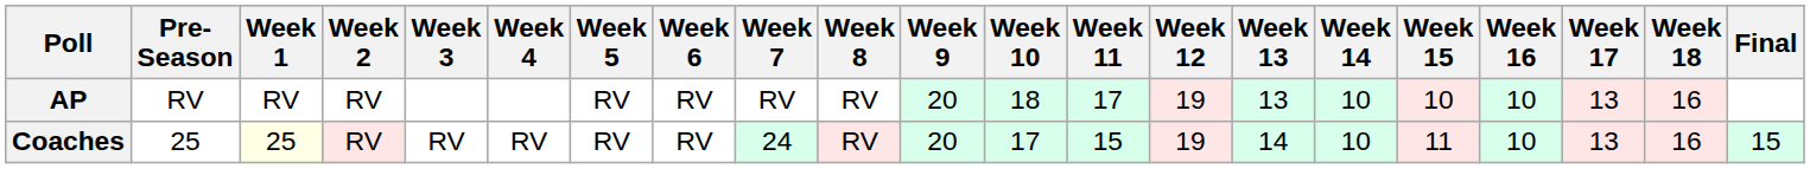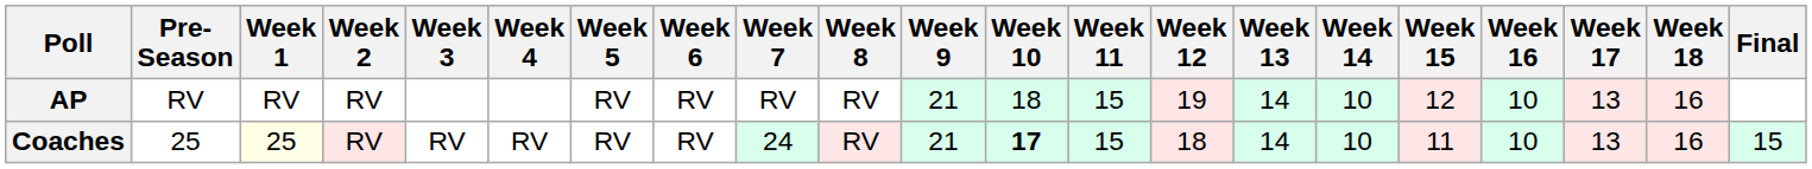 <table class="wikitable" style="white-space:nowrap;font-size:90%">
 <tr>
 <th>Poll</th>
 <th>Pre-<br>Season</th>
 <th>Week<br>1</th>
 <th>Week<br>2</th>
 <th>Week<br>3</th>
 <th>Week<br>4</th>
 <th>Week<br>5</th>
 <th>Week<br>6</th>
 <th>Week<br>7</th>
 <th>Week<br>8</th>
 <th>Week<br>9</th>
 <th>Week<br>10</th>
 <th>Week<br>11</th>
 <th>Week<br>12</th>
 <th>Week<br>13</th>
 <th>Week<br>14</th>
 <th>Week<br>15</th>
 <th>Week<br>16</th>
 <th>Week<br>17</th>
 <th>Week<br>18</th>
 <th>Final</th>
 </tr>
 <tr style="text-align:center;">
 <th>AP</th>
 <td style="background:#FFF;">RV</td>
 <td style="background:#FFF;">RV</td>
 <td style="background:#FFF;">RV</td>
 <td style="background:#FFF;"></td>
 <td style="background:#FFF;"></td>
 <td style="background:#FFF;">RV</td>
 <td style="background:#FFF;">RV</td>
 <td style="background:#FFF;">RV</td>
 <td style="background:#FFF;">RV</td>
-<td style="background:#D8FFEB;">20</td>
+<td style="background:#D8FFEB;">21</td>
 <td style="background:#D8FFEB;">18</td>
-<td style="background:#D8FFEB;">17</td>
+<td style="background:#D8FFEB;">15</td>
 <td style="background:#FFE6E6;">19</td>
-<td style="background:#D8FFEB;">13</td>
+<td style="background:#D8FFEB;">14</td>
 <td style="background:#D8FFEB;">10</td>
-<td style="background:#FFE6E6;">10</td>
+<td style="background:#FFE6E6;">12</td>
 <td style="background:#D8FFEB;">10</td>
 <td style="background:#FFE6E6;">13</td>
 <td style="background:#FFE6E6;">16</td>
 <td style="background:#FFF;"></td>
 </tr>
 <tr style="text-align:center;">
 <th>Coaches</th>
 <td style="background:#FFF;">25</td>
 <td style="background:#FFFFE6;">25</td>
 <td style="background:#FFE6E6;">RV</td>
 <td style="background:#FFF;">RV</td>
 <td style="background:#FFF;">RV</td>
 <td style="background:#FFF;">RV</td>
 <td style="background:#FFF;">RV</td>
 <td style="background:#D8FFEB;">24</td>
 <td style="background:#FFE6E6;">RV</td>
-<td style="background:#D8FFEB;">20</td>
-<td style="background:#D8FFEB;">17</td>
+<td style="background:#D8FFEB;">21</td>
+<td style="background:#D8FFEB;"><strong>17</strong></td>
 <td style="background:#D8FFEB;">15</td>
-<td style="background:#FFE6E6;">19</td>
+<td style="background:#FFE6E6;">18</td>
 <td style="background:#D8FFEB;">14</td>
 <td style="background:#D8FFEB;">10</td>
 <td style="background:#FFE6E6;">11</td>
 <td style="background:#D8FFEB;">10</td>
 <td style="background:#FFE6E6;">13</td>
 <td style="background:#FFE6E6;">16</td>
 <td style="background:#D8FFEB;">15</td>
 </tr>
 </table>
